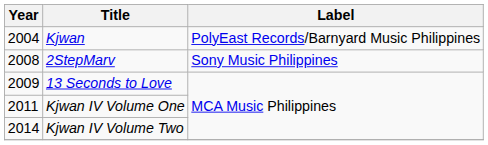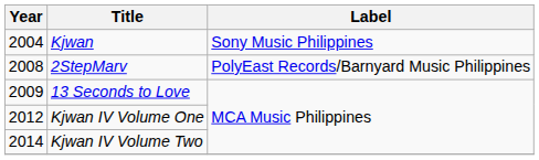 <table class="wikitable">
 <tr>
 <th>Year</th>
 <th>Title</th>
 <th>Label</th>
 </tr>
 <tr>
 <td>2004</td>
 <td><em><a href='#'>Kjwan</a></em></td>
-<td><a href='#'>PolyEast Records</a>/Barnyard Music Philippines</td>
+<td><a href='#'>Sony Music Philippines</a></td>
 </tr>
 <tr>
 <td>2008</td>
 <td><em><a href='#'>2StepMarv</a></em></td>
-<td><a href='#'>Sony Music Philippines</a></td>
+<td><a href='#'>PolyEast Records</a>/Barnyard Music Philippines</td>
 </tr>
 <tr>
 <td>2009</td>
 <td><em><a href='#'>13 Seconds to Love</a></em></td>
 <td rowspan="3"><a href='#'>MCA Music</a> Philippines</td>
 </tr>
 <tr>
-<td>2011</td>
+<td>2012</td>
 <td><em>Kjwan IV Volume One</em></td>
 </tr>
 <tr>
 <td>2014</td>
 <td><em>Kjwan IV Volume Two</em></td>
 </tr>
 <tr>
 </tr>
 </table>
